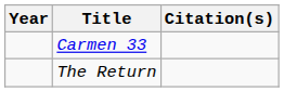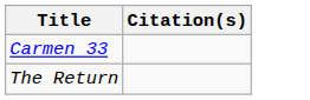 <table class="wikitable plainrowheaders sortable">
 <tr>
-<th scope="col">Year</th>
 <th scope="col">Title</th>
 <th class="unsortable">Citation(s)</th>
 </tr>
 <tr>
-<td></td>
 <td><em><a href='#'>Carmen 33</a></em></td>
 <td></td>
 </tr>
 <tr>
-<td></td>
 <td><em>The Return</em></td>
 <td></td>
 </tr>
 </table>
